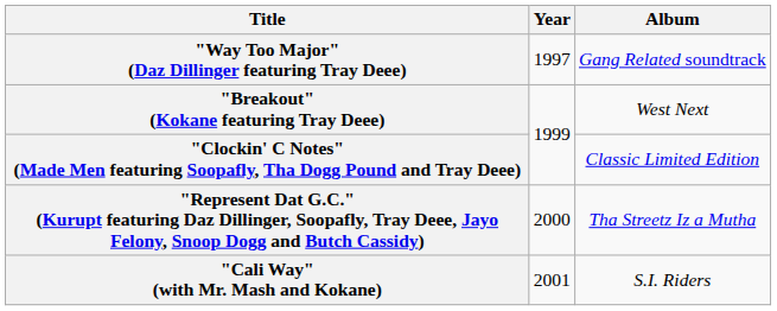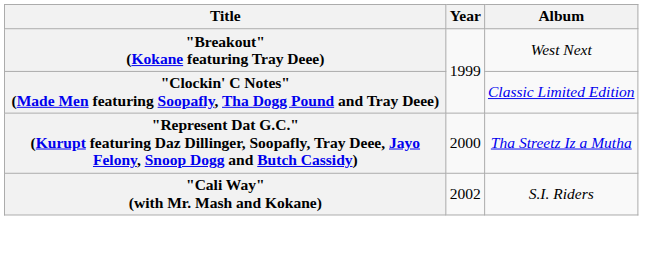 <table class="wikitable plainrowheaders" style="text-align:center;">
 <tr>
 <th scope="col" style="width:28em;">Title</th>
 <th scope="col">Year</th>
 <th scope="col">Album</th>
-</tr>
-<tr>
-<th scope="row">"Way Too Major"<br><span>(<a href='#'>Daz Dillinger</a> featuring Tray Deee)</span></th>
-<td>1997</td>
-<td><a href='#'><em>Gang Related</em> soundtrack</a></td>
 </tr>
 <tr>
 <th scope="row">"Breakout"<br><span>(<a href='#'>Kokane</a> featuring Tray Deee)</span></th>
 <td rowspan="2">1999</td>
 <td><em>West Next</em></td>
 </tr>
 <tr>
 <th scope="row">"Clockin' C Notes"<br><span>(<a href='#'>Made Men</a> featuring <a href='#'>Soopafly</a>, <a href='#'>Tha Dogg Pound</a> and Tray Deee)</span></th>
 <td><em><a href='#'>Classic Limited Edition</a></em></td>
 </tr>
 <tr>
 <th scope="row">"Represent Dat G.C."<br><span>(<a href='#'>Kurupt</a> featuring Daz Dillinger, Soopafly, Tray Deee, <a href='#'>Jayo Felony</a>, <a href='#'>Snoop Dogg</a> and <a href='#'>Butch Cassidy</a>)</span></th>
 <td>2000</td>
 <td><em><a href='#'>Tha Streetz Iz a Mutha</a></em></td>
 </tr>
 <tr>
 <th scope="row">"Cali Way"<br><span>(with Mr. Mash and Kokane)</span></th>
-<td>2001</td>
+<td>2002</td>
 <td><em>S.I. Riders</em></td>
 </tr>
 </table>
